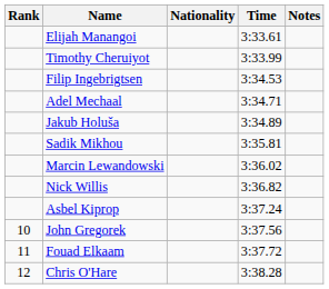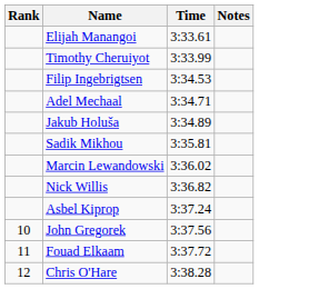 <table class="wikitable sortable" style="text-align:center">
 <tr>
 <th>Rank</th>
 <th>Name</th>
-<th>Nationality</th>
 <th>Time</th>
 <th>Notes</th>
 </tr>
 <tr>
 <td></td>
 <td style="text-align:left;"><a href='#'>Elijah Manangoi</a></td>
-<td style="text-align:left;"></td>
 <td>3:33.61</td>
 <td></td>
 </tr>
 <tr>
 <td></td>
 <td style="text-align:left;"><a href='#'>Timothy Cheruiyot</a></td>
-<td style="text-align:left;"></td>
 <td>3:33.99</td>
 <td></td>
 </tr>
 <tr>
 <td></td>
 <td style="text-align:left;"><a href='#'>Filip Ingebrigtsen</a></td>
-<td style="text-align:left;"></td>
 <td>3:34.53</td>
 <td></td>
 </tr>
 <tr>
 <td></td>
 <td style="text-align:left;"><a href='#'>Adel Mechaal</a></td>
-<td style="text-align:left;"></td>
 <td>3:34.71</td>
 <td></td>
 </tr>
 <tr>
 <td></td>
 <td style="text-align:left;"><a href='#'>Jakub Holuša</a></td>
-<td style="text-align:left;"></td>
 <td>3:34.89</td>
 <td></td>
 </tr>
 <tr>
 <td></td>
 <td style="text-align:left;"><a href='#'>Sadik Mikhou</a></td>
-<td style="text-align:left;"></td>
 <td>3:35.81</td>
 <td></td>
 </tr>
 <tr>
 <td></td>
 <td style="text-align:left;"><a href='#'>Marcin Lewandowski</a></td>
-<td style="text-align:left;"></td>
 <td>3:36.02</td>
 <td></td>
 </tr>
 <tr>
 <td></td>
 <td style="text-align:left;"><a href='#'>Nick Willis</a></td>
-<td style="text-align:left;"></td>
 <td>3:36.82</td>
 <td></td>
 </tr>
 <tr>
 <td></td>
 <td style="text-align:left;"><a href='#'>Asbel Kiprop</a></td>
-<td style="text-align:left;"></td>
 <td>3:37.24</td>
 <td></td>
 </tr>
 <tr>
 <td>10</td>
 <td style="text-align:left;"><a href='#'>John Gregorek</a></td>
-<td style="text-align:left;"></td>
 <td>3:37.56</td>
 <td></td>
 </tr>
 <tr>
 <td>11</td>
 <td style="text-align:left;"><a href='#'>Fouad Elkaam</a></td>
-<td style="text-align:left;"></td>
 <td>3:37.72</td>
 <td></td>
 </tr>
 <tr>
 <td>12</td>
 <td style="text-align:left;"><a href='#'>Chris O'Hare</a></td>
-<td style="text-align:left;"></td>
 <td>3:38.28</td>
 <td></td>
 </tr>
 </table>
